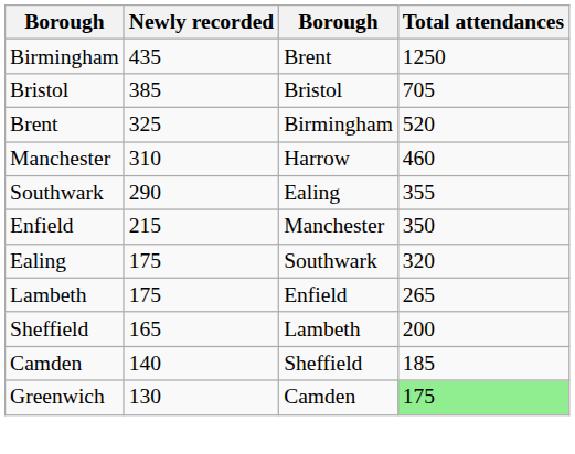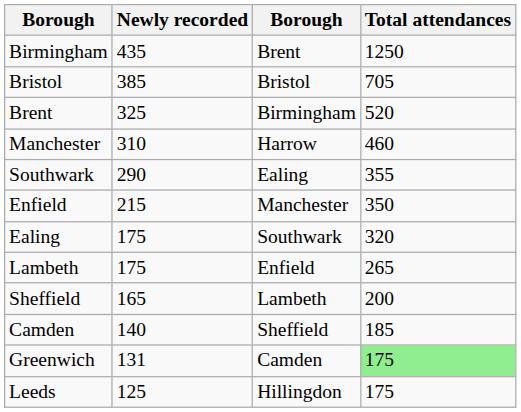 <table class="wikitable">
 <tr>
 <th>Borough</th>
 <th>Newly recorded</th>
 <th>Borough</th>
 <th>Total attendances</th>
 </tr>
 <tr>
 <td>Birmingham</td>
 <td>435</td>
 <td>Brent</td>
 <td>1250</td>
 </tr>
 <tr>
 <td>Bristol</td>
 <td>385</td>
 <td>Bristol</td>
 <td>705</td>
 </tr>
 <tr>
 <td>Brent</td>
 <td>325</td>
 <td>Birmingham</td>
 <td>520</td>
 </tr>
 <tr>
 <td>Manchester</td>
 <td>310</td>
 <td>Harrow</td>
 <td>460</td>
 </tr>
 <tr>
 <td>Southwark</td>
 <td>290</td>
 <td>Ealing</td>
 <td>355</td>
 </tr>
 <tr>
 <td>Enfield</td>
 <td>215</td>
 <td>Manchester</td>
 <td>350</td>
 </tr>
 <tr>
 <td>Ealing</td>
 <td>175</td>
 <td>Southwark</td>
 <td>320</td>
 </tr>
 <tr>
 <td>Lambeth</td>
 <td>175</td>
 <td>Enfield</td>
 <td>265</td>
 </tr>
 <tr>
 <td>Sheffield</td>
 <td>165</td>
 <td>Lambeth</td>
 <td>200</td>
 </tr>
 <tr>
 <td>Camden</td>
 <td>140</td>
 <td>Sheffield</td>
 <td>185</td>
 </tr>
 <tr>
 <td>Greenwich</td>
-<td>130</td>
+<td>131</td>
 <td>Camden</td>
 <td style="background: lightgreen;">175</td>
 </tr>
+<tr>
+<td>Leeds</td>
+<td>125</td>
+<td>Hillingdon</td>
+<td>175</td>
+</tr>
 </table>
